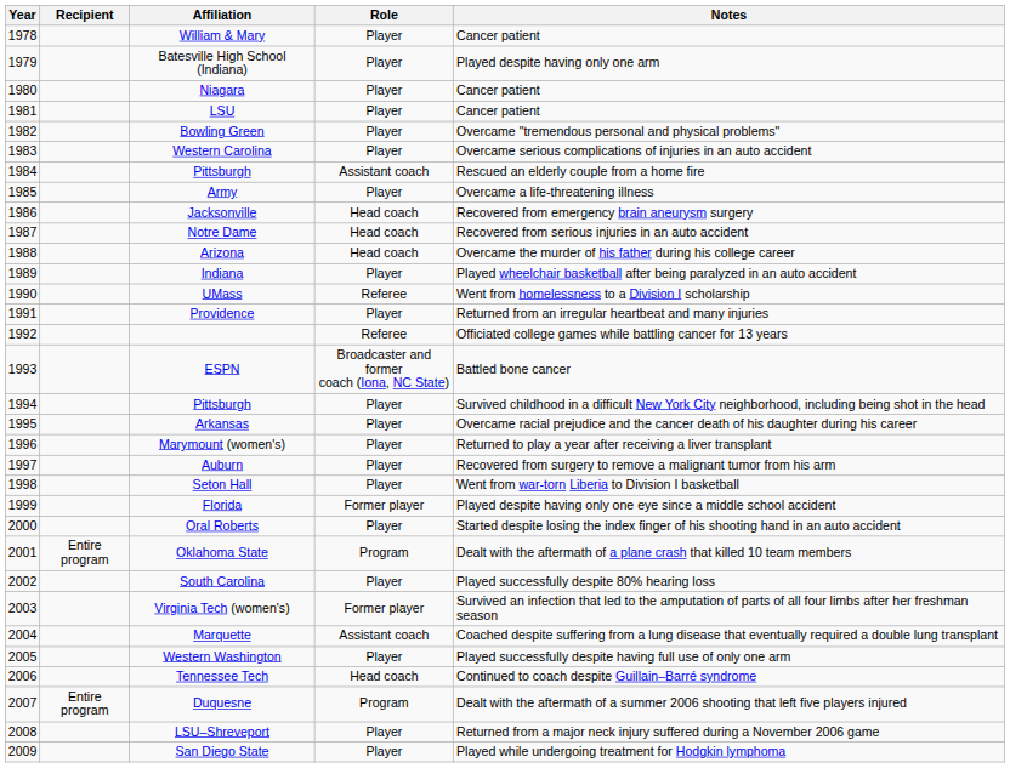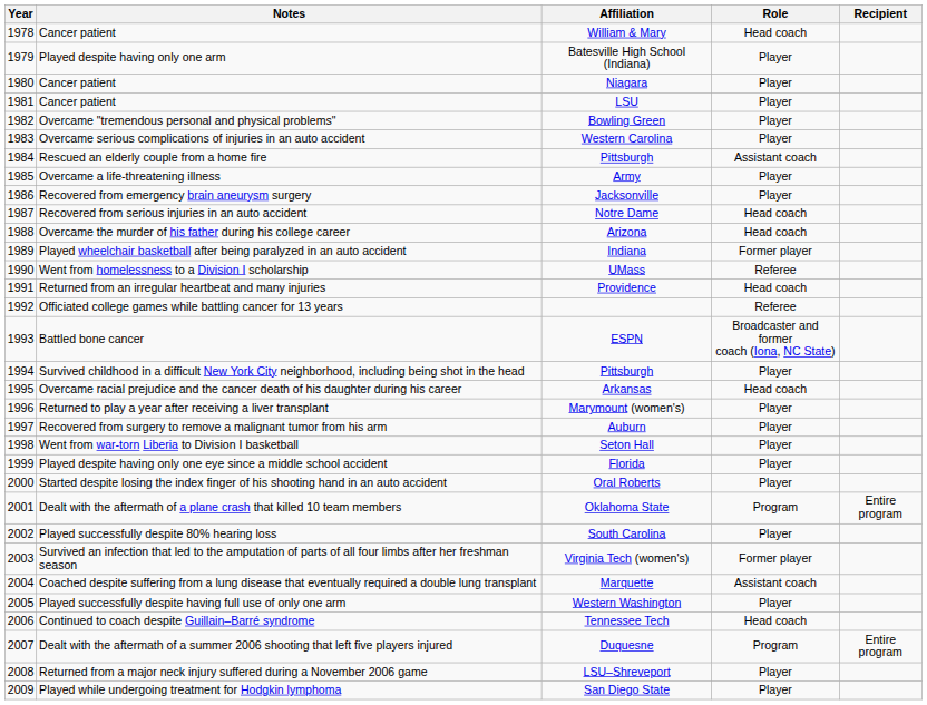 <table class="wikitable sortable" style="text-align:center">
 <tr>
 <th>Year</th>
-<th>Recipient</th>
+<th class=unsortable>Notes</th>
 <th>Affiliation</th>
 <th>Role</th>
-<th class=unsortable>Notes</th>
+<th>Recipient</th>
 </tr>
 <tr align=center>
 <td>1978</td>
+<td align= left>Cancer patient</td>
+<td><a href='#'>William & Mary</a></td>
+<td>Head coach</td>
 <td></td>
-<td><a href='#'>William & Mary</a></td>
-<td>Player</td>
-<td align= left>Cancer patient</td>
 </tr>
 <tr align=center>
 <td>1979</td>
-<td></td>
+<td align= left>Played despite having only one arm</td>
 <td>Batesville High School (Indiana)</td>
 <td>Player</td>
-<td align= left>Played despite having only one arm</td>
+<td></td>
 </tr>
 <tr align=center>
 <td>1980</td>
-<td></td>
+<td align= left>Cancer patient</td>
 <td><a href='#'>Niagara</a></td>
 <td>Player</td>
-<td align= left>Cancer patient</td>
+<td></td>
 </tr>
 <tr align=center>
 <td>1981</td>
-<td></td>
+<td align= left>Cancer patient</td>
 <td><a href='#'>LSU</a></td>
 <td>Player</td>
-<td align= left>Cancer patient</td>
+<td></td>
 </tr>
 <tr align=center>
 <td>1982</td>
-<td></td>
+<td align= left>Overcame "tremendous personal and physical problems"</td>
 <td><a href='#'>Bowling Green</a></td>
 <td>Player</td>
-<td align= left>Overcame "tremendous personal and physical problems"</td>
+<td></td>
 </tr>
 <tr align=center>
 <td>1983</td>
-<td></td>
+<td align= left>Overcame serious complications of injuries in an auto accident</td>
 <td><a href='#'>Western Carolina</a></td>
 <td>Player</td>
-<td align= left>Overcame serious complications of injuries in an auto accident</td>
+<td></td>
 </tr>
 <tr align=center>
 <td>1984</td>
-<td></td>
+<td align= left>Rescued an elderly couple from a home fire</td>
 <td><a href='#'>Pittsburgh</a></td>
 <td>Assistant coach</td>
-<td align= left>Rescued an elderly couple from a home fire</td>
+<td></td>
 </tr>
 <tr align=center>
 <td>1985</td>
-<td></td>
+<td align= left>Overcame a life-threatening illness</td>
 <td><a href='#'>Army</a></td>
 <td>Player</td>
-<td align= left>Overcame a life-threatening illness</td>
+<td></td>
 </tr>
 <tr align=center>
 <td>1986</td>
+<td align= left>Recovered from emergency <a href='#'>brain aneurysm</a> surgery</td>
+<td><a href='#'>Jacksonville</a></td>
+<td>Player</td>
 <td></td>
-<td><a href='#'>Jacksonville</a></td>
-<td>Head coach</td>
-<td align= left>Recovered from emergency <a href='#'>brain aneurysm</a> surgery</td>
 </tr>
 <tr align=center>
 <td>1987</td>
-<td></td>
+<td align= left>Recovered from serious injuries in an auto accident</td>
 <td><a href='#'>Notre Dame</a></td>
 <td>Head coach</td>
-<td align= left>Recovered from serious injuries in an auto accident</td>
+<td></td>
 </tr>
 <tr align=center>
 <td>1988</td>
-<td></td>
+<td align= left>Overcame the murder of <a href='#'>his father</a> during his college career</td>
 <td><a href='#'>Arizona</a></td>
 <td>Head coach</td>
-<td align= left>Overcame the murder of <a href='#'>his father</a> during his college career</td>
+<td></td>
 </tr>
 <tr align=center>
 <td>1989</td>
+<td align= left>Played <a href='#'>wheelchair basketball</a> after being paralyzed in an auto accident</td>
+<td><a href='#'>Indiana</a></td>
+<td>Former player</td>
 <td></td>
-<td><a href='#'>Indiana</a></td>
-<td>Player</td>
-<td align= left>Played <a href='#'>wheelchair basketball</a> after being paralyzed in an auto accident</td>
 </tr>
 <tr align=center>
 <td>1990</td>
-<td></td>
+<td align= left>Went from <a href='#'>homelessness</a> to a <a href='#'>Division I</a> scholarship</td>
 <td><a href='#'>UMass</a></td>
 <td>Referee</td>
-<td align= left>Went from <a href='#'>homelessness</a> to a <a href='#'>Division I</a> scholarship</td>
+<td></td>
 </tr>
 <tr align=center>
 <td>1991</td>
+<td align= left>Returned from an irregular heartbeat and many injuries</td>
+<td><a href='#'>Providence</a></td>
+<td>Head coach</td>
 <td></td>
-<td><a href='#'>Providence</a></td>
-<td>Player</td>
-<td align= left>Returned from an irregular heartbeat and many injuries</td>
 </tr>
 <tr align=center>
 <td>1992</td>
-<td></td>
+<td align= left>Officiated college games while battling cancer for 13 years</td>
 <td></td>
 <td>Referee</td>
-<td align= left>Officiated college games while battling cancer for 13 years</td>
+<td></td>
 </tr>
 <tr align=center>
 <td>1993</td>
-<td></td>
+<td align= left>Battled bone cancer</td>
 <td><a href='#'>ESPN</a></td>
 <td>Broadcaster and former <br>coach (<a href='#'>Iona</a>, <a href='#'>NC State</a>)</td>
-<td align= left>Battled bone cancer</td>
+<td></td>
 </tr>
 <tr align=center>
 <td>1994</td>
-<td></td>
+<td align= left>Survived childhood in a difficult <a href='#'>New York City</a> neighborhood, including being shot in the head</td>
 <td><a href='#'>Pittsburgh</a></td>
 <td>Player</td>
-<td align= left>Survived childhood in a difficult <a href='#'>New York City</a> neighborhood, including being shot in the head</td>
+<td></td>
 </tr>
 <tr align=center>
 <td>1995</td>
+<td align= left>Overcame racial prejudice and the cancer death of his daughter during his career</td>
+<td><a href='#'>Arkansas</a></td>
+<td>Head coach</td>
 <td></td>
-<td><a href='#'>Arkansas</a></td>
-<td>Player</td>
-<td align= left>Overcame racial prejudice and the cancer death of his daughter during his career</td>
 </tr>
 <tr align=center>
 <td>1996</td>
-<td></td>
+<td align= left>Returned to play a year after receiving a liver transplant</td>
 <td><a href='#'>Marymount</a> (women's)</td>
 <td>Player</td>
-<td align= left>Returned to play a year after receiving a liver transplant</td>
+<td></td>
 </tr>
 <tr align=center>
 <td>1997</td>
-<td></td>
+<td align= left>Recovered from surgery to remove a malignant tumor from his arm</td>
 <td><a href='#'>Auburn</a></td>
 <td>Player</td>
-<td align= left>Recovered from surgery to remove a malignant tumor from his arm</td>
+<td></td>
 </tr>
 <tr align=center>
 <td>1998</td>
-<td></td>
+<td align= left>Went from <a href='#'>war-torn</a> <a href='#'>Liberia</a> to Division I basketball</td>
 <td><a href='#'>Seton Hall</a></td>
 <td>Player</td>
-<td align= left>Went from <a href='#'>war-torn</a> <a href='#'>Liberia</a> to Division I basketball</td>
+<td></td>
 </tr>
 <tr align=center>
 <td>1999</td>
+<td align= left>Played despite having only one eye since a middle school accident</td>
+<td><a href='#'>Florida</a></td>
+<td>Player</td>
 <td></td>
-<td><a href='#'>Florida</a></td>
-<td>Former player</td>
-<td align= left>Played despite having only one eye since a middle school accident</td>
 </tr>
 <tr align=center>
 <td>2000</td>
-<td></td>
+<td align= left>Started despite losing the index finger of his shooting hand in an auto accident</td>
 <td><a href='#'>Oral Roberts</a></td>
 <td>Player</td>
-<td align= left>Started despite losing the index finger of his shooting hand in an auto accident</td>
+<td></td>
 </tr>
 <tr align=center>
 <td>2001</td>
-<td>Entire program</td>
+<td align= left>Dealt with the aftermath of <a href='#'>a plane crash</a> that killed 10 team members</td>
 <td><a href='#'>Oklahoma State</a></td>
 <td>Program</td>
-<td align= left>Dealt with the aftermath of <a href='#'>a plane crash</a> that killed 10 team members</td>
+<td>Entire program</td>
 </tr>
 <tr align=center>
 <td>2002</td>
-<td></td>
+<td align= left>Played successfully despite 80% hearing loss</td>
 <td><a href='#'>South Carolina</a></td>
 <td>Player</td>
-<td align= left>Played successfully despite 80% hearing loss</td>
+<td></td>
 </tr>
 <tr align=center>
 <td>2003</td>
-<td></td>
+<td align= left>Survived an infection that led to the amputation of parts of all four limbs after her freshman season</td>
 <td><a href='#'>Virginia Tech</a> (women's)</td>
 <td>Former player</td>
-<td align= left>Survived an infection that led to the amputation of parts of all four limbs after her freshman season</td>
+<td></td>
 </tr>
 <tr align=center>
 <td>2004</td>
-<td></td>
+<td align= left>Coached despite suffering from a lung disease that eventually required a double lung transplant</td>
 <td><a href='#'>Marquette</a></td>
 <td>Assistant coach</td>
-<td align= left>Coached despite suffering from a lung disease that eventually required a double lung transplant</td>
+<td></td>
 </tr>
 <tr align=center>
 <td>2005</td>
-<td></td>
+<td align= left>Played successfully despite having full use of only one arm</td>
 <td><a href='#'>Western Washington</a></td>
 <td>Player</td>
-<td align= left>Played successfully despite having full use of only one arm</td>
+<td></td>
 </tr>
 <tr align=center>
 <td>2006</td>
-<td></td>
+<td align= left>Continued to coach despite <a href='#'>Guillain–Barré syndrome</a></td>
 <td><a href='#'>Tennessee Tech</a></td>
 <td>Head coach</td>
-<td align= left>Continued to coach despite <a href='#'>Guillain–Barré syndrome</a></td>
+<td></td>
 </tr>
 <tr align=center>
 <td>2007</td>
-<td>Entire program</td>
+<td align= left>Dealt with the aftermath of a summer 2006 shooting that left five players injured</td>
 <td><a href='#'>Duquesne</a></td>
 <td>Program</td>
-<td align= left>Dealt with the aftermath of a summer 2006 shooting that left five players injured</td>
+<td>Entire program</td>
 </tr>
 <tr align=center>
 <td>2008</td>
-<td></td>
+<td align= left>Returned from a major neck injury suffered during a November 2006 game</td>
 <td><a href='#'>LSU–Shreveport</a></td>
 <td>Player</td>
-<td align= left>Returned from a major neck injury suffered during a November 2006 game</td>
+<td></td>
 </tr>
 <tr align=center>
 <td>2009</td>
-<td></td>
+<td align= left>Played while undergoing treatment for <a href='#'>Hodgkin lymphoma</a></td>
 <td><a href='#'>San Diego State</a></td>
 <td>Player</td>
-<td align= left>Played while undergoing treatment for <a href='#'>Hodgkin lymphoma</a></td>
+<td></td>
 </tr>
 </table>
